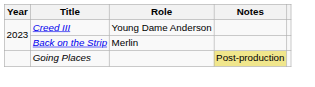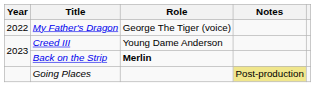 <table class="wikitable sortable">
 <tr>
 <th>Year</th>
 <th>Title</th>
 <th>Role</th>
 <th class="unsortable">Notes</th>
 <th scope="col" class="unsortable"></th>
+</tr>
+<tr>
+<td>2022</td>
+<td><em><a href='#'>My Father's Dragon</a></em></td>
+<td>George The Tiger (voice)</td>
+<td></td>
+<td></td>
 </tr>
 <tr>
 <td rowspan=2>2023</td>
 <td><em><a href='#'>Creed III</a></em></td>
 <td>Young Dame Anderson</td>
 <td></td>
 <td></td>
 </tr>
 <tr>
 <td><em><a href='#'>Back on the Strip</a></em></td>
-<td>Merlin</td>
+<td><strong>Merlin</strong></td>
 <td></td>
 <td></td>
 </tr>
 <tr>
 <td></td>
 <td><em>Going Places</em></td>
 <td></td>
 <td style="background: khaki;">Post-production</td>
 <td></td>
 </tr>
 </table>
